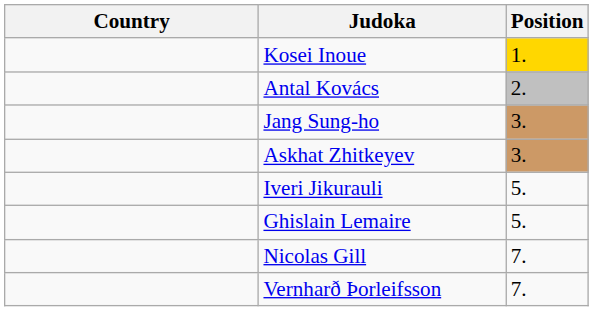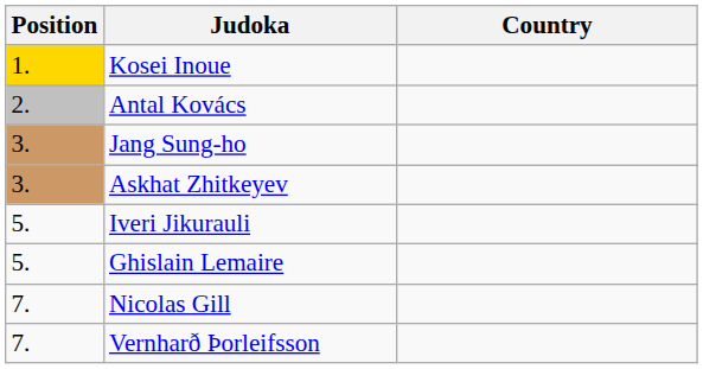 <table class=wikitable>
 <tr>
+<th width=10>Position</th>
+<th width=180>Judoka</th>
 <th width=185>Country</th>
-<th width=180>Judoka</th>
-<th width=10>Position</th>
 </tr>
 <tr>
+<td bgcolor=gold>1.</td>
+<td><a href='#'>Kosei Inoue</a></td>
 <td></td>
-<td><a href='#'>Kosei Inoue</a></td>
-<td bgcolor=gold>1.</td>
 </tr>
 <tr>
+<td bgcolor=silver>2.</td>
+<td><a href='#'>Antal Kovács</a></td>
 <td></td>
-<td><a href='#'>Antal Kovács</a></td>
-<td bgcolor=silver>2.</td>
 </tr>
 <tr>
+<td bgcolor=CC9966>3.</td>
+<td><a href='#'>Jang Sung-ho</a></td>
 <td></td>
-<td><a href='#'>Jang Sung-ho</a></td>
-<td bgcolor=CC9966>3.</td>
 </tr>
 <tr>
+<td bgcolor=CC9966>3.</td>
+<td><a href='#'>Askhat Zhitkeyev</a></td>
 <td></td>
-<td><a href='#'>Askhat Zhitkeyev</a></td>
-<td bgcolor=CC9966>3.</td>
 </tr>
 <tr>
+<td>5.</td>
+<td><a href='#'>Iveri Jikurauli</a></td>
 <td></td>
-<td><a href='#'>Iveri Jikurauli</a></td>
-<td>5.</td>
 </tr>
 <tr>
+<td>5.</td>
+<td><a href='#'>Ghislain Lemaire</a></td>
 <td></td>
-<td><a href='#'>Ghislain Lemaire</a></td>
-<td>5.</td>
 </tr>
 <tr>
+<td>7.</td>
+<td><a href='#'>Nicolas Gill</a></td>
 <td></td>
-<td><a href='#'>Nicolas Gill</a></td>
-<td>7.</td>
 </tr>
 <tr>
+<td>7.</td>
+<td><a href='#'>Vernharð Þorleifsson</a></td>
 <td></td>
-<td><a href='#'>Vernharð Þorleifsson</a></td>
-<td>7.</td>
 </tr>
 </table>
